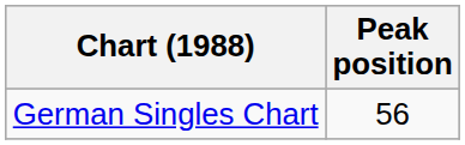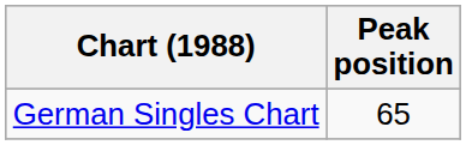 <table class="wikitable">
 <tr>
 <th>Chart (1988)</th>
 <th>Peak<br>position</th>
 </tr>
 <tr>
 <td><a href='#'>German Singles Chart</a></td>
-<td style="text-align:center;">56</td>
+<td style="text-align:center;">65</td>
 </tr>
 </table>
